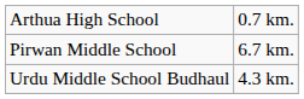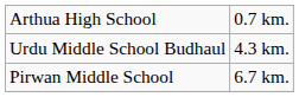 <table class="wikitable">
 <tr>
 <td>Arthua High School</td>
 <td>0.7 km.</td>
 </tr>
 <tr>
+<td>Urdu Middle School Budhaul</td>
+<td>4.3 km.</td>
+</tr>
+<tr>
 <td>Pirwan Middle School</td>
 <td>6.7 km.</td>
 </tr>
 <tr>
-<td>Urdu Middle School Budhaul</td>
-<td>4.3 km.</td>
-</tr>
-<tr>
 </tr>
 </table>
